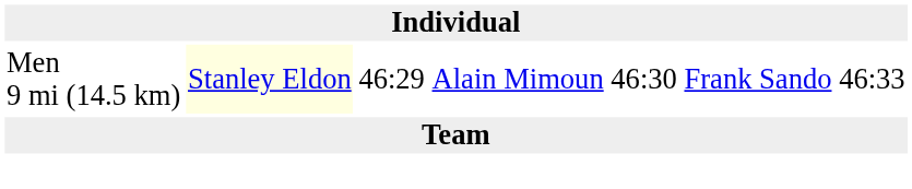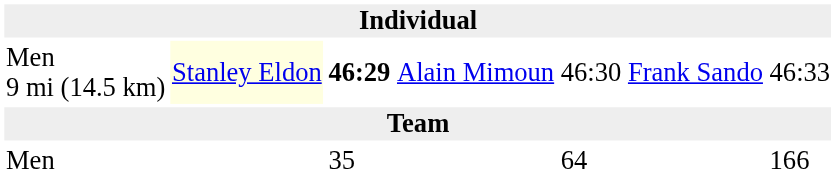 <table>
 <tr>
 <td colspan=7 bgcolor=#eeeeee style=text-align:center;><strong>Individual</strong></td>
 </tr>
 <tr>
 <td>Men<br>9 mi (14.5 km)</td>
 <td style="background: lightyellow;"><a href='#'>Stanley Eldon</a><br></td>
-<td>46:29</td>
+<td><strong>46:29</strong></td>
 <td><a href='#'>Alain Mimoun</a><br></td>
 <td>46:30</td>
 <td><a href='#'>Frank Sando</a><br></td>
 <td>46:33</td>
 </tr>
 <tr>
 <td colspan=7 bgcolor=#eeeeee style=text-align:center;><strong>Team</strong></td>
 </tr>
+<tr>
+<td>Men</td>
+<td></td>
+<td>35</td>
+<td></td>
+<td>64</td>
+<td></td>
+<td>166</td>
+</tr>
 </table>
